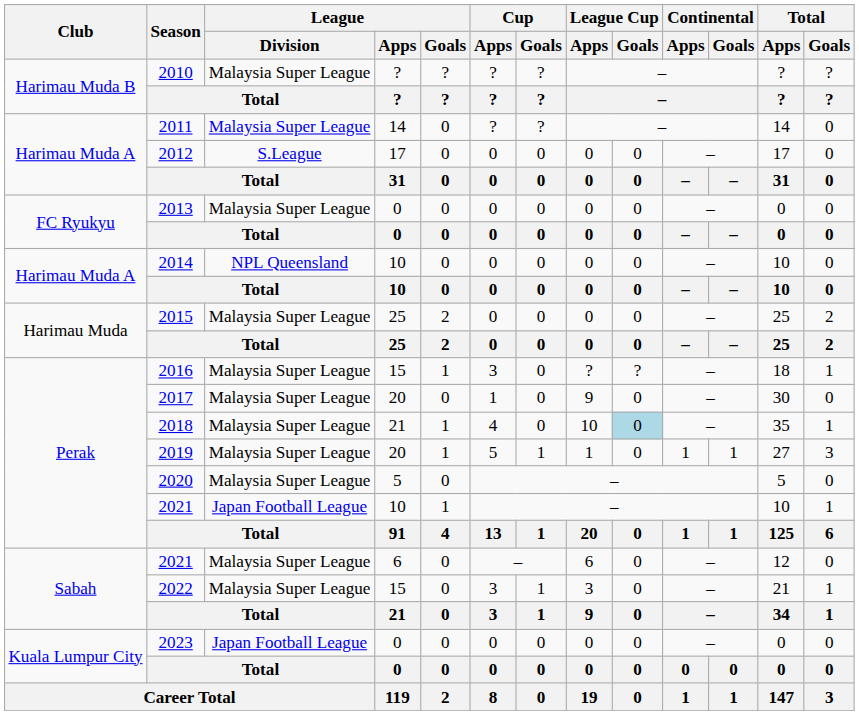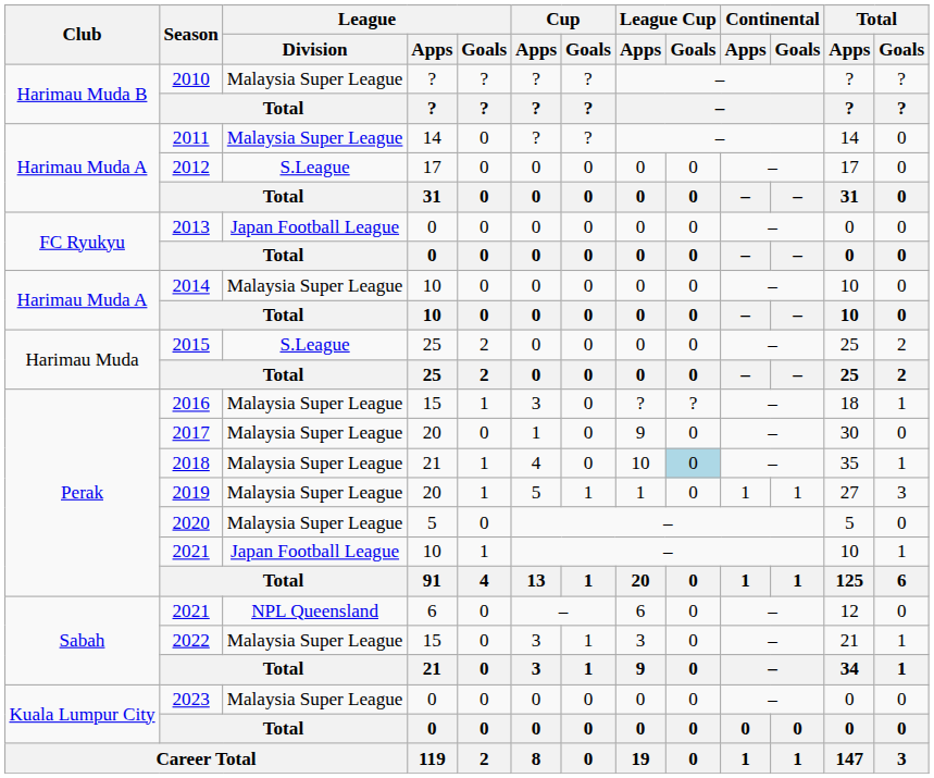 <table class=wikitable style="text-align:center">
 <tr>
 <th rowspan="2">Club</th>
 <th rowspan="2">Season</th>
 <th colspan="3">League</th>
 <th colspan="2">Cup</th>
 <th colspan="2">League Cup</th>
 <th colspan="2">Continental</th>
 <th colspan="2">Total</th>
 </tr>
 <tr>
 <th>Division</th>
 <th>Apps</th>
 <th>Goals</th>
 <th>Apps</th>
 <th>Goals</th>
 <th>Apps</th>
 <th>Goals</th>
 <th>Apps</th>
 <th>Goals</th>
 <th>Apps</th>
 <th>Goals</th>
 </tr>
 <tr>
 <td rowspan="2"><a href='#'>Harimau Muda B</a></td>
 <td><a href='#'>2010</a></td>
 <td>Malaysia Super League</td>
 <td>?</td>
 <td>?</td>
 <td>?</td>
 <td>?</td>
 <td colspan="4">–</td>
 <td>?</td>
 <td>?</td>
 </tr>
 <tr>
 <th colspan="2">Total</th>
 <th>?</th>
 <th>?</th>
 <th>?</th>
 <th>?</th>
 <th colspan="4">–</th>
 <th>?</th>
 <th>?</th>
 </tr>
 <tr>
 <td rowspan="3"><a href='#'>Harimau Muda A</a></td>
 <td><a href='#'>2011</a></td>
 <td><a href='#'>Malaysia Super League</a></td>
 <td>14</td>
 <td>0</td>
 <td>?</td>
 <td>?</td>
 <td colspan="4">–</td>
 <td>14</td>
 <td>0</td>
 </tr>
 <tr>
 <td><a href='#'>2012</a></td>
 <td><a href='#'>S.League</a></td>
 <td>17</td>
 <td>0</td>
 <td>0</td>
 <td>0</td>
 <td>0</td>
 <td>0</td>
 <td colspan="2">–</td>
 <td>17</td>
 <td>0</td>
 </tr>
 <tr>
 <th colspan="2">Total</th>
 <th>31</th>
 <th>0</th>
 <th>0</th>
 <th>0</th>
 <th>0</th>
 <th>0</th>
 <th>–</th>
 <th>–</th>
 <th>31</th>
 <th>0</th>
 </tr>
 <tr>
 <td rowspan="2"><a href='#'>FC Ryukyu</a></td>
 <td><a href='#'>2013</a></td>
-<td>Malaysia Super League</td>
+<td><a href='#'>Japan Football League</a></td>
 <td>0</td>
 <td>0</td>
 <td>0</td>
 <td>0</td>
 <td>0</td>
 <td>0</td>
 <td colspan="2">–</td>
 <td>0</td>
 <td>0</td>
 </tr>
 <tr>
 <th colspan="2">Total</th>
 <th>0</th>
 <th>0</th>
 <th>0</th>
 <th>0</th>
 <th>0</th>
 <th>0</th>
 <th>–</th>
 <th>–</th>
 <th>0</th>
 <th>0</th>
 </tr>
 <tr>
 <td rowspan="2"><a href='#'>Harimau Muda A</a></td>
 <td><a href='#'>2014</a></td>
-<td><a href='#'>NPL Queensland</a></td>
+<td>Malaysia Super League</td>
 <td>10</td>
 <td>0</td>
 <td>0</td>
 <td>0</td>
 <td>0</td>
 <td>0</td>
 <td colspan="2">–</td>
 <td>10</td>
 <td>0</td>
 </tr>
 <tr>
 <th colspan="2">Total</th>
 <th>10</th>
 <th>0</th>
 <th>0</th>
 <th>0</th>
 <th>0</th>
 <th>0</th>
 <th>–</th>
 <th>–</th>
 <th>10</th>
 <th>0</th>
 </tr>
 <tr>
 <td rowspan="2">Harimau Muda</td>
 <td><a href='#'>2015</a></td>
-<td>Malaysia Super League</td>
+<td><a href='#'>S.League</a></td>
 <td>25</td>
 <td>2</td>
 <td>0</td>
 <td>0</td>
 <td>0</td>
 <td>0</td>
 <td colspan="2">–</td>
 <td>25</td>
 <td>2</td>
 </tr>
 <tr>
 <th colspan="2">Total</th>
 <th>25</th>
 <th>2</th>
 <th>0</th>
 <th>0</th>
 <th>0</th>
 <th>0</th>
 <th>–</th>
 <th>–</th>
 <th>25</th>
 <th>2</th>
 </tr>
 <tr>
 <td rowspan="7"><a href='#'>Perak</a></td>
 <td><a href='#'>2016</a></td>
 <td>Malaysia Super League</td>
 <td>15</td>
 <td>1</td>
 <td>3</td>
 <td>0</td>
 <td>?</td>
 <td>?</td>
 <td colspan="2">–</td>
 <td>18</td>
 <td>1</td>
 </tr>
 <tr>
 <td><a href='#'>2017</a></td>
 <td>Malaysia Super League</td>
 <td>20</td>
 <td>0</td>
 <td>1</td>
 <td>0</td>
 <td>9</td>
 <td>0</td>
 <td colspan="2">–</td>
 <td>30</td>
 <td>0</td>
 </tr>
 <tr>
 <td><a href='#'>2018</a></td>
 <td>Malaysia Super League</td>
 <td>21</td>
 <td>1</td>
 <td>4</td>
 <td>0</td>
 <td>10</td>
 <td style="background: lightblue;">0</td>
 <td colspan="2">–</td>
 <td>35</td>
 <td>1</td>
 </tr>
 <tr>
 <td><a href='#'>2019</a></td>
 <td>Malaysia Super League</td>
 <td>20</td>
 <td>1</td>
 <td>5</td>
 <td>1</td>
 <td>1</td>
 <td>0</td>
 <td>1</td>
 <td>1</td>
 <td>27</td>
 <td>3</td>
 </tr>
 <tr>
 <td><a href='#'>2020</a></td>
 <td>Malaysia Super League</td>
 <td>5</td>
 <td>0</td>
 <td colspan="6">–</td>
 <td>5</td>
 <td>0</td>
 </tr>
 <tr>
 <td><a href='#'>2021</a></td>
 <td><a href='#'>Japan Football League</a></td>
 <td>10</td>
 <td>1</td>
 <td colspan="6">–</td>
 <td>10</td>
 <td>1</td>
 </tr>
 <tr>
 <th colspan="2">Total</th>
 <th>91</th>
 <th>4</th>
 <th>13</th>
 <th>1</th>
 <th>20</th>
 <th>0</th>
 <th>1</th>
 <th>1</th>
 <th>125</th>
 <th>6</th>
 </tr>
 <tr>
 <td rowspan="3"><a href='#'>Sabah</a></td>
 <td><a href='#'>2021</a></td>
-<td>Malaysia Super League</td>
+<td><a href='#'>NPL Queensland</a></td>
 <td>6</td>
 <td>0</td>
 <td colspan="2">–</td>
 <td>6</td>
 <td>0</td>
 <td colspan="2">–</td>
 <td>12</td>
 <td>0</td>
 </tr>
 <tr>
 <td><a href='#'>2022</a></td>
 <td>Malaysia Super League</td>
 <td>15</td>
 <td>0</td>
 <td>3</td>
 <td>1</td>
 <td>3</td>
 <td>0</td>
 <td colspan="2">–</td>
 <td>21</td>
 <td>1</td>
 </tr>
 <tr>
 <th colspan="2">Total</th>
 <th>21</th>
 <th>0</th>
 <th>3</th>
 <th>1</th>
 <th>9</th>
 <th>0</th>
 <th colspan="2">–</th>
 <th>34</th>
 <th>1</th>
 </tr>
 <tr>
 <td rowspan="2"><a href='#'>Kuala Lumpur City</a></td>
 <td><a href='#'>2023</a></td>
-<td><a href='#'>Japan Football League</a></td>
+<td>Malaysia Super League</td>
 <td>0</td>
 <td>0</td>
 <td>0</td>
 <td>0</td>
 <td>0</td>
 <td>0</td>
 <td colspan="2">–</td>
 <td>0</td>
 <td>0</td>
 </tr>
 <tr>
 <th colspan="2">Total</th>
 <th>0</th>
 <th>0</th>
 <th>0</th>
 <th>0</th>
 <th>0</th>
 <th>0</th>
 <th>0</th>
 <th>0</th>
 <th>0</th>
 <th>0</th>
 </tr>
 <tr>
 <th colspan="3">Career Total</th>
 <th>119</th>
 <th>2</th>
 <th>8</th>
 <th>0</th>
 <th>19</th>
 <th>0</th>
 <th>1</th>
 <th>1</th>
 <th>147</th>
 <th>3</th>
 </tr>
 </table>
